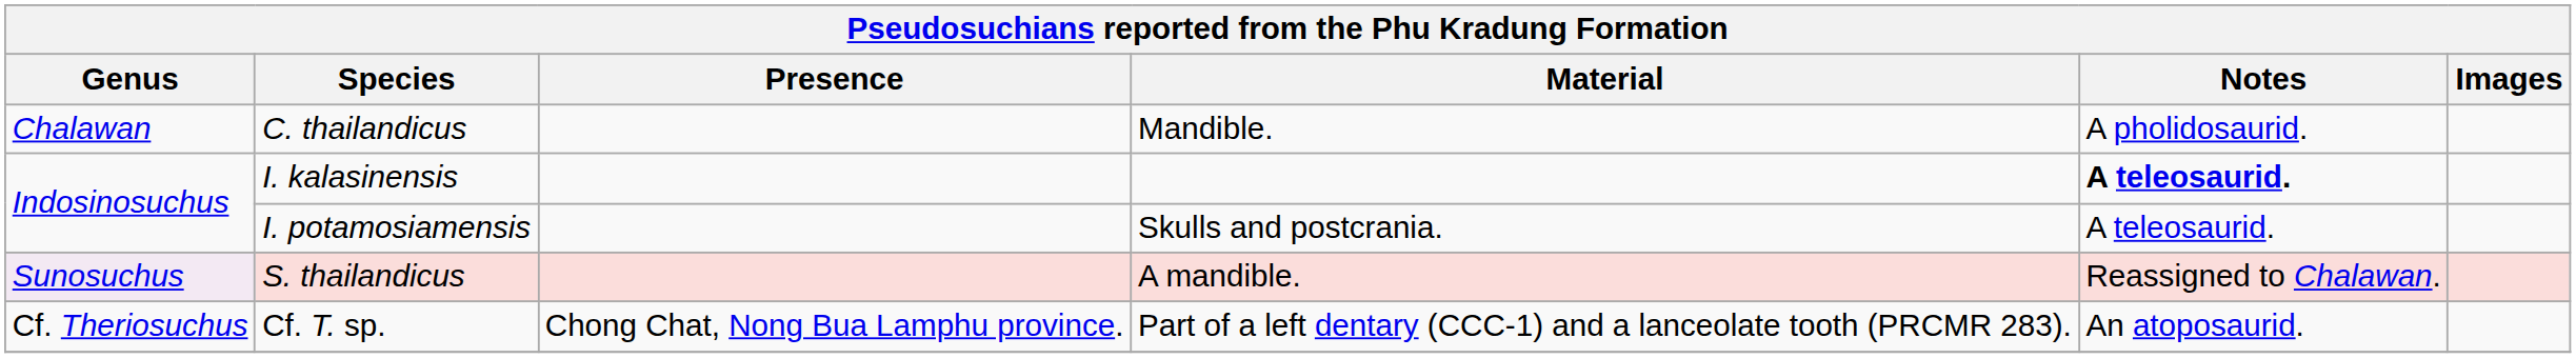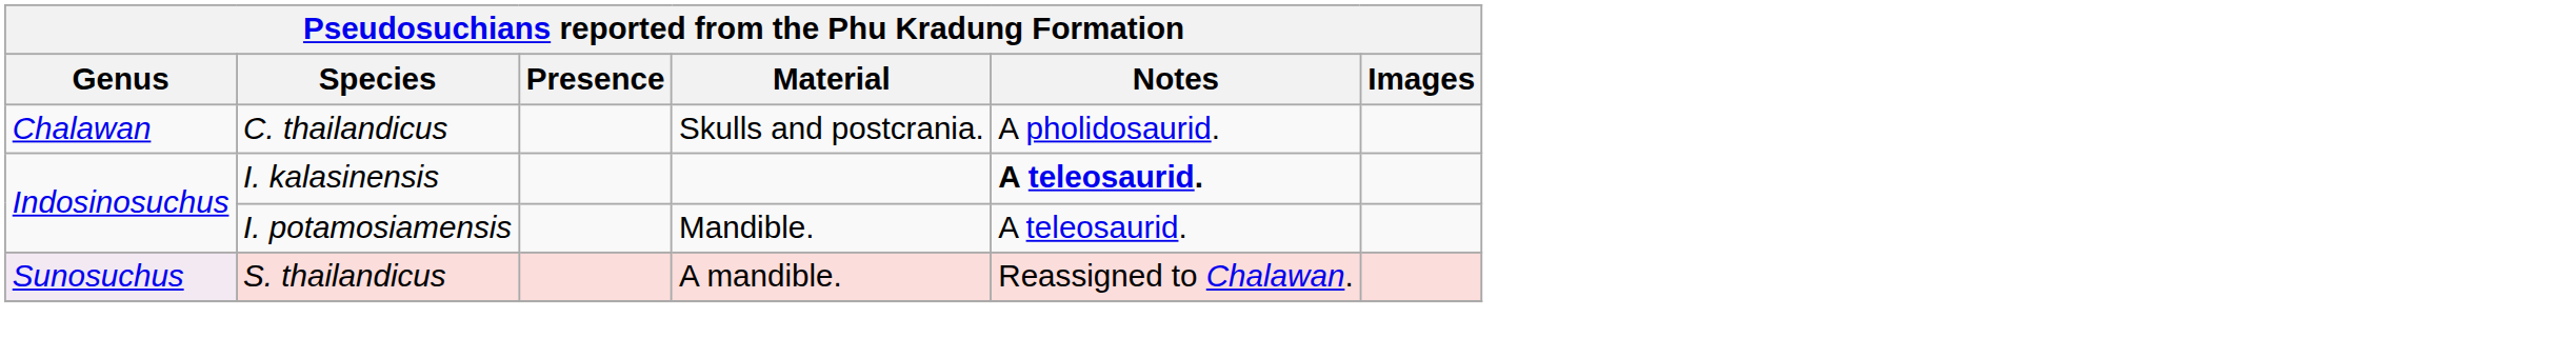 <table class="wikitable" align="center">
 <tr>
 <th colspan="6" align="center"><strong><a href='#'>Pseudosuchians</a> reported from the Phu Kradung Formation</strong></th>
 </tr>
 <tr>
 <th>Genus</th>
 <th>Species</th>
 <th>Presence</th>
 <th><strong>Material</strong></th>
 <th>Notes</th>
 <th>Images</th>
 </tr>
 <tr>
 <td><a href='#'><em>Chalawan</em></a></td>
 <td><em>C. thailandicus</em></td>
 <td></td>
-<td>Mandible.</td>
+<td>Skulls and postcrania.</td>
 <td>A <a href='#'>pholidosaurid</a>.</td>
 <td></td>
 </tr>
 <tr>
 <td rowspan=2><em><a href='#'>Indosinosuchus</a></em></td>
 <td><em>I. kalasinensis</em></td>
 <td></td>
 <td></td>
 <td><strong>A <a href='#'>teleosaurid</a>.</strong></td>
 <td></td>
 </tr>
 <tr>
 <td><em>I. potamosiamensis</em></td>
 <td></td>
-<td>Skulls and postcrania.</td>
+<td>Mandible.</td>
 <td>A <a href='#'>teleosaurid</a>.</td>
 <td></td>
 </tr>
 <tr>
 <td style="background:#f3e9f3;"><em><a href='#'>Sunosuchus</a></em></td>
 <td style="background:#fbdddb;"><em>S. thailandicus</em></td>
 <td style="background:#fbdddb;"></td>
 <td style="background:#fbdddb;">A mandible.</td>
 <td style="background:#fbdddb;">Reassigned to <em><a href='#'>Chalawan</a></em>.</td>
 <td style="background:#fbdddb;"></td>
 </tr>
 <tr>
-<td>Cf. <em><a href='#'>Theriosuchus</a></em></td>
-<td>Cf. <em>T.</em> sp.</td>
-<td>Chong Chat, <a href='#'>Nong Bua Lamphu province</a>.</td>
-<td>Part of a left <a href='#'>dentary</a> (CCC-1) and a lanceolate tooth (PRCMR 283).</td>
-<td>An <a href='#'>atoposaurid</a>.</td>
-<td></td>
-</tr>
-<tr>
 </tr>
 </table>
